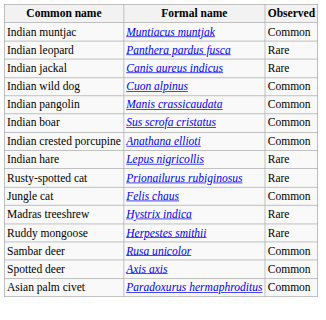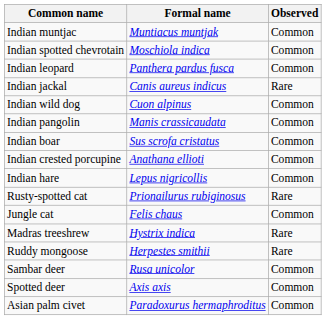 <table class="wikitable" border=3>
 <tr>
 <th>Common name</th>
 <th>Formal name</th>
 <th>Observed</th>
 </tr>
 <tr>
 <td>Indian muntjac</td>
 <td><em><a href='#'>Muntiacus muntjak</a></em></td>
 <td>Common</td>
 </tr>
 <tr>
+<td>Indian spotted chevrotain</td>
+<td><em><a href='#'>Moschiola indica</a></em></td>
+<td>Common</td>
+</tr>
+<tr>
 <td>Indian leopard</td>
 <td><em><a href='#'>Panthera pardus fusca</a></em></td>
-<td>Rare</td>
+<td>Common</td>
 </tr>
 <tr>
 <td>Indian jackal</td>
 <td><em><a href='#'>Canis aureus indicus</a></em></td>
 <td>Rare</td>
 </tr>
 <tr>
 <td>Indian wild dog</td>
 <td><em><a href='#'>Cuon alpinus</a></em></td>
 <td>Common</td>
 </tr>
 <tr>
 <td>Indian pangolin</td>
 <td><em><a href='#'>Manis crassicaudata</a></em></td>
 <td>Common</td>
 </tr>
 <tr>
 <td>Indian boar</td>
 <td><em><a href='#'>Sus scrofa cristatus</a></em></td>
 <td>Common</td>
 </tr>
 <tr>
 <td>Indian crested porcupine</td>
 <td><em><a href='#'>Anathana ellioti</a></em></td>
 <td>Common</td>
 </tr>
 <tr>
 <td>Indian hare</td>
 <td><em><a href='#'>Lepus nigricollis</a></em></td>
-<td>Rare</td>
+<td>Common</td>
 </tr>
 <tr>
 <td>Rusty-spotted cat</td>
 <td><em><a href='#'>Prionailurus rubiginosus</a></em></td>
 <td>Rare</td>
 </tr>
 <tr>
 <td>Jungle cat</td>
 <td><em><a href='#'>Felis chaus</a></em></td>
 <td>Common</td>
 </tr>
 <tr>
 <td>Madras treeshrew</td>
 <td><em><a href='#'>Hystrix indica</a></em></td>
 <td>Rare</td>
 </tr>
 <tr>
 <td>Ruddy mongoose</td>
 <td><em><a href='#'>Herpestes smithii</a></em></td>
 <td>Rare</td>
 </tr>
 <tr>
 <td>Sambar deer</td>
 <td><em><a href='#'>Rusa unicolor</a></em></td>
 <td>Common</td>
 </tr>
 <tr>
 <td>Spotted deer</td>
 <td><em><a href='#'>Axis axis</a></em></td>
 <td>Common</td>
 </tr>
 <tr>
 <td>Asian palm civet</td>
 <td><em><a href='#'>Paradoxurus hermaphroditus</a></em></td>
 <td>Common</td>
 </tr>
 </table>
